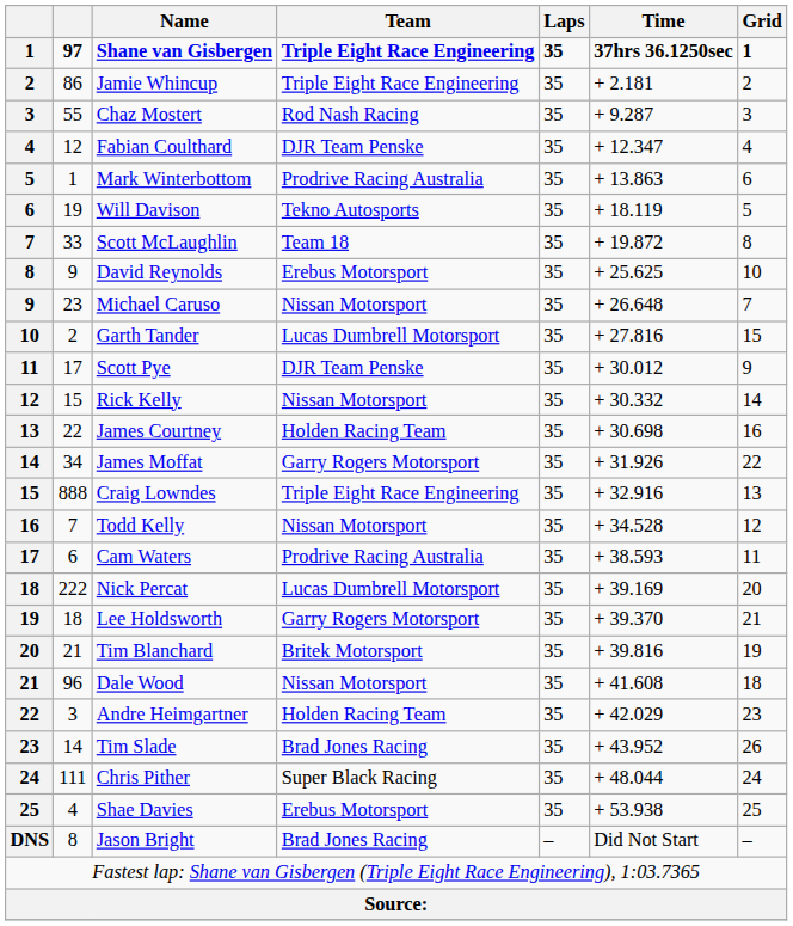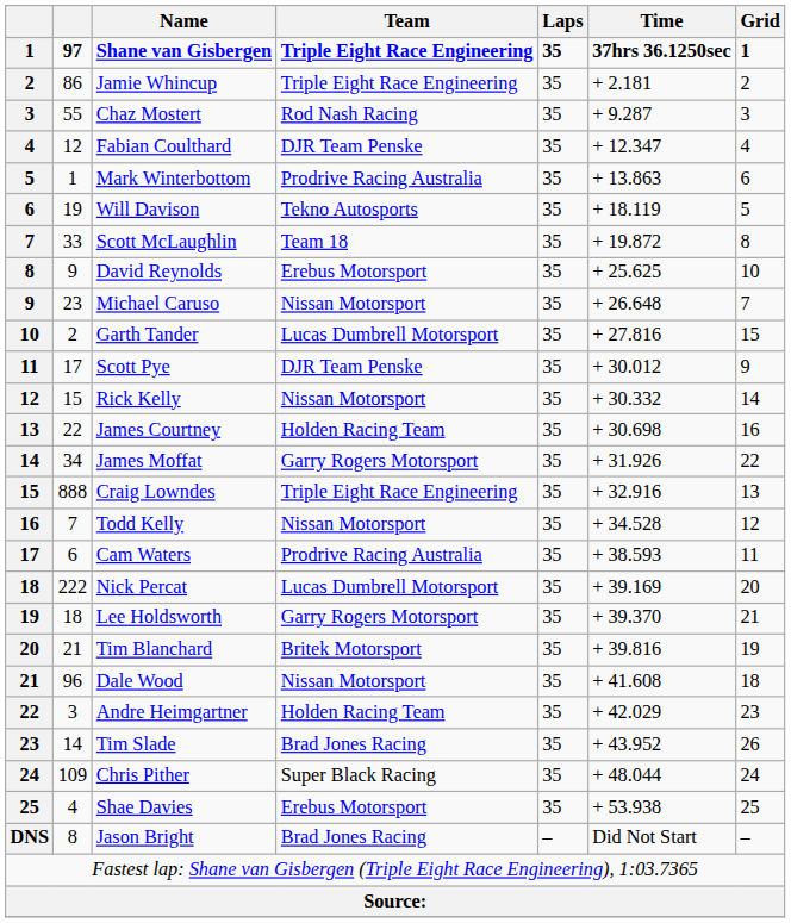 <table class="wikitable" style="font-size: 87%">
 <tr>
 <th></th>
 <th></th>
 <th>Name</th>
 <th>Team</th>
 <th>Laps</th>
 <th>Time</th>
 <th>Grid</th>
 </tr>
 <tr>
 <th>1</th>
 <td align="center"><strong>97</strong></td>
 <td> <strong><a href='#'>Shane van Gisbergen</a></strong></td>
 <td><strong><a href='#'>Triple Eight Race Engineering</a></strong></td>
 <td><strong>35</strong></td>
 <td><strong>37hrs 36.1250sec</strong></td>
 <td><strong>1</strong></td>
 </tr>
 <tr>
 <th>2</th>
 <td align="center">86</td>
 <td> <a href='#'>Jamie Whincup</a></td>
 <td><a href='#'>Triple Eight Race Engineering</a></td>
 <td>35</td>
 <td>+ 2.181</td>
 <td>2</td>
 </tr>
 <tr>
 <th>3</th>
 <td align="center">55</td>
 <td> <a href='#'>Chaz Mostert</a></td>
 <td><a href='#'>Rod Nash Racing</a></td>
 <td>35</td>
 <td>+ 9.287</td>
 <td>3</td>
 </tr>
 <tr>
 <th>4</th>
 <td align="center">12</td>
 <td> <a href='#'>Fabian Coulthard</a></td>
 <td><a href='#'>DJR Team Penske</a></td>
 <td>35</td>
 <td>+ 12.347</td>
 <td>4</td>
 </tr>
 <tr>
 <th>5</th>
 <td align="center">1</td>
 <td> <a href='#'>Mark Winterbottom</a></td>
 <td><a href='#'>Prodrive Racing Australia</a></td>
 <td>35</td>
 <td>+ 13.863</td>
 <td>6</td>
 </tr>
 <tr>
 <th>6</th>
 <td align="center">19</td>
 <td> <a href='#'>Will Davison</a></td>
 <td><a href='#'>Tekno Autosports</a></td>
 <td>35</td>
 <td>+ 18.119</td>
 <td>5</td>
 </tr>
 <tr>
 <th>7</th>
 <td align="center">33</td>
 <td> <a href='#'>Scott McLaughlin</a></td>
 <td><a href='#'>Team 18</a></td>
 <td>35</td>
 <td>+ 19.872</td>
 <td>8</td>
 </tr>
 <tr>
 <th>8</th>
 <td align="center">9</td>
 <td> <a href='#'>David Reynolds</a></td>
 <td><a href='#'>Erebus Motorsport</a></td>
 <td>35</td>
 <td>+ 25.625</td>
 <td>10</td>
 </tr>
 <tr>
 <th>9</th>
 <td align="center">23</td>
 <td> <a href='#'>Michael Caruso</a></td>
 <td><a href='#'>Nissan Motorsport</a></td>
 <td>35</td>
 <td>+ 26.648</td>
 <td>7</td>
 </tr>
 <tr>
 <th>10</th>
 <td align="center">2</td>
 <td> <a href='#'>Garth Tander</a></td>
 <td><a href='#'>Lucas Dumbrell Motorsport</a></td>
 <td>35</td>
 <td>+ 27.816</td>
 <td>15</td>
 </tr>
 <tr>
 <th>11</th>
 <td align="center">17</td>
 <td> <a href='#'>Scott Pye</a></td>
 <td><a href='#'>DJR Team Penske</a></td>
 <td>35</td>
 <td>+ 30.012</td>
 <td>9</td>
 </tr>
 <tr>
 <th>12</th>
 <td align="center">15</td>
 <td> <a href='#'>Rick Kelly</a></td>
 <td><a href='#'>Nissan Motorsport</a></td>
 <td>35</td>
 <td>+ 30.332</td>
 <td>14</td>
 </tr>
 <tr>
 <th>13</th>
 <td align="center">22</td>
 <td> <a href='#'>James Courtney</a></td>
 <td><a href='#'>Holden Racing Team</a></td>
 <td>35</td>
 <td>+ 30.698</td>
 <td>16</td>
 </tr>
 <tr>
 <th>14</th>
 <td align="center">34</td>
 <td> <a href='#'>James Moffat</a></td>
 <td><a href='#'>Garry Rogers Motorsport</a></td>
 <td>35</td>
 <td>+ 31.926</td>
 <td>22</td>
 </tr>
 <tr>
 <th>15</th>
 <td align="center">888</td>
 <td> <a href='#'>Craig Lowndes</a></td>
 <td><a href='#'>Triple Eight Race Engineering</a></td>
 <td>35</td>
 <td>+ 32.916</td>
 <td>13</td>
 </tr>
 <tr>
 <th>16</th>
 <td align="center">7</td>
 <td> <a href='#'>Todd Kelly</a></td>
 <td><a href='#'>Nissan Motorsport</a></td>
 <td>35</td>
 <td>+ 34.528</td>
 <td>12</td>
 </tr>
 <tr>
 <th>17</th>
 <td align="center">6</td>
 <td> <a href='#'>Cam Waters</a></td>
 <td><a href='#'>Prodrive Racing Australia</a></td>
 <td>35</td>
 <td>+ 38.593</td>
 <td>11</td>
 </tr>
 <tr>
 <th>18</th>
 <td align="center">222</td>
 <td> <a href='#'>Nick Percat</a></td>
 <td><a href='#'>Lucas Dumbrell Motorsport</a></td>
 <td>35</td>
 <td>+ 39.169</td>
 <td>20</td>
 </tr>
 <tr>
 <th>19</th>
 <td align="center">18</td>
 <td> <a href='#'>Lee Holdsworth</a></td>
 <td><a href='#'>Garry Rogers Motorsport</a></td>
 <td>35</td>
 <td>+ 39.370</td>
 <td>21</td>
 </tr>
 <tr>
 <th>20</th>
 <td align="center">21</td>
 <td> <a href='#'>Tim Blanchard</a></td>
 <td><a href='#'>Britek Motorsport</a></td>
 <td>35</td>
 <td>+ 39.816</td>
 <td>19</td>
 </tr>
 <tr>
 <th>21</th>
 <td align="center">96</td>
 <td> <a href='#'>Dale Wood</a></td>
 <td><a href='#'>Nissan Motorsport</a></td>
 <td>35</td>
 <td>+ 41.608</td>
 <td>18</td>
 </tr>
 <tr>
 <th>22</th>
 <td align="center">3</td>
 <td> <a href='#'>Andre Heimgartner</a></td>
 <td><a href='#'>Holden Racing Team</a></td>
 <td>35</td>
 <td>+ 42.029</td>
 <td>23</td>
 </tr>
 <tr>
 <th>23</th>
 <td align="center">14</td>
 <td> <a href='#'>Tim Slade</a></td>
 <td><a href='#'>Brad Jones Racing</a></td>
 <td>35</td>
 <td>+ 43.952</td>
 <td>26</td>
 </tr>
 <tr>
 <th>24</th>
-<td align="center">111</td>
+<td align="center">109</td>
 <td> <a href='#'>Chris Pither</a></td>
 <td>Super Black Racing</td>
 <td>35</td>
 <td>+ 48.044</td>
 <td>24</td>
 </tr>
 <tr>
 <th>25</th>
 <td align="center">4</td>
 <td> <a href='#'>Shae Davies</a></td>
 <td><a href='#'>Erebus Motorsport</a></td>
 <td>35</td>
 <td>+ 53.938</td>
 <td>25</td>
 </tr>
 <tr>
 <th>DNS</th>
 <td align="center">8</td>
 <td> <a href='#'>Jason Bright</a></td>
 <td><a href='#'>Brad Jones Racing</a></td>
 <td>–</td>
 <td>Did Not Start</td>
 <td>–</td>
 </tr>
 <tr>
 <td colspan=8 align="center"><em>Fastest lap: <a href='#'>Shane van Gisbergen</a> (<a href='#'>Triple Eight Race Engineering</a>), 1:03.7365</em></td>
 </tr>
 <tr>
 <th colspan=8>Source:</th>
 </tr>
 <tr>
 </tr>
 </table>
